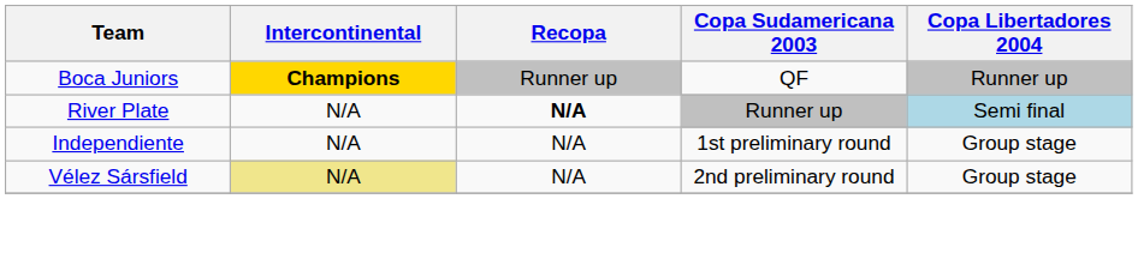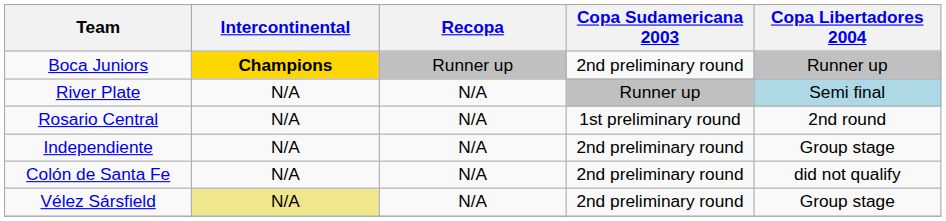 <table class="wikitable">
 <tr>
 <th width= 20%>Team</th>
 <th width= 20%><a href='#'>Intercontinental</a></th>
 <th width= 20%><a href='#'>Recopa</a></th>
 <th width= 20%><a href='#'>Copa Sudamericana 2003</a></th>
 <th width= 20%><a href='#'>Copa Libertadores 2004</a></th>
 </tr>
 <tr align="center">
 <td><a href='#'>Boca Juniors</a></td>
 <td bgcolor = "gold"><strong>Champions</strong></td>
 <td bgcolor = "silver">Runner up</td>
-<td>QF</td>
+<td>2nd preliminary round</td>
 <td bgcolor = "silver">Runner up</td>
 </tr>
 <tr align="center">
 <td><a href='#'>River Plate</a></td>
 <td>N/A</td>
-<td><strong>N/A</strong></td>
+<td>N/A</td>
 <td bgcolor = "silver">Runner up</td>
 <td bgcolor = "lightblue">Semi final</td>
+</tr>
+<tr align="center">
+<td><a href='#'>Rosario Central</a></td>
+<td>N/A</td>
+<td>N/A</td>
+<td>1st preliminary round</td>
+<td>2nd round</td>
 </tr>
 <tr align="center">
 <td><a href='#'>Independiente</a></td>
 <td>N/A</td>
 <td>N/A</td>
-<td>1st preliminary round</td>
+<td>2nd preliminary round</td>
 <td>Group stage</td>
+</tr>
+<tr align="center">
+<td><a href='#'>Colón de Santa Fe</a></td>
+<td>N/A</td>
+<td>N/A</td>
+<td>2nd preliminary round</td>
+<td>did not qualify</td>
 </tr>
 <tr align="center">
 <td><a href='#'>Vélez Sársfield</a></td>
 <td style="background: khaki;">N/A</td>
 <td>N/A</td>
 <td>2nd preliminary round</td>
 <td>Group stage</td>
 </tr>
 <tr>
 </tr>
 </table>
